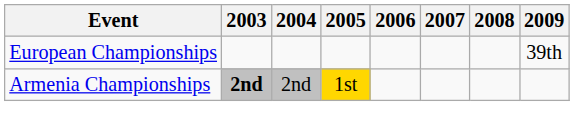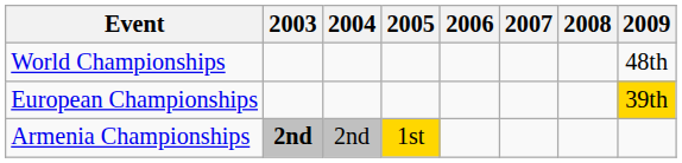 <table class="wikitable" style="text-align:center">
 <tr>
 <th>Event</th>
 <th>2003</th>
 <th>2004</th>
 <th>2005</th>
 <th>2006</th>
 <th>2007</th>
 <th>2008</th>
 <th>2009</th>
 </tr>
 <tr>
+<td align=left><a href='#'>World Championships</a></td>
+<td></td>
+<td></td>
+<td></td>
+<td></td>
+<td></td>
+<td></td>
+<td>48th</td>
+</tr>
+<tr>
 <td align=left><a href='#'>European Championships</a></td>
 <td></td>
 <td></td>
 <td></td>
 <td></td>
 <td></td>
 <td></td>
-<td>39th</td>
+<td style="background: gold;">39th</td>
 </tr>
 <tr>
 <td align=left><a href='#'>Armenia Championships</a></td>
 <td bgcolor=silver><strong>2nd</strong></td>
 <td bgcolor=silver>2nd</td>
 <td bgcolor=gold>1st</td>
 <td></td>
 <td></td>
 <td></td>
 <td></td>
 </tr>
 </table>
